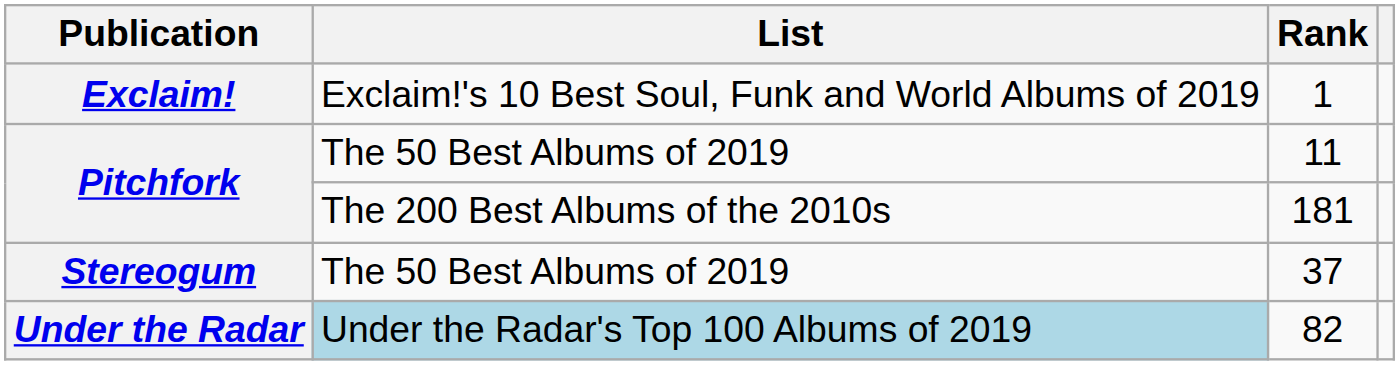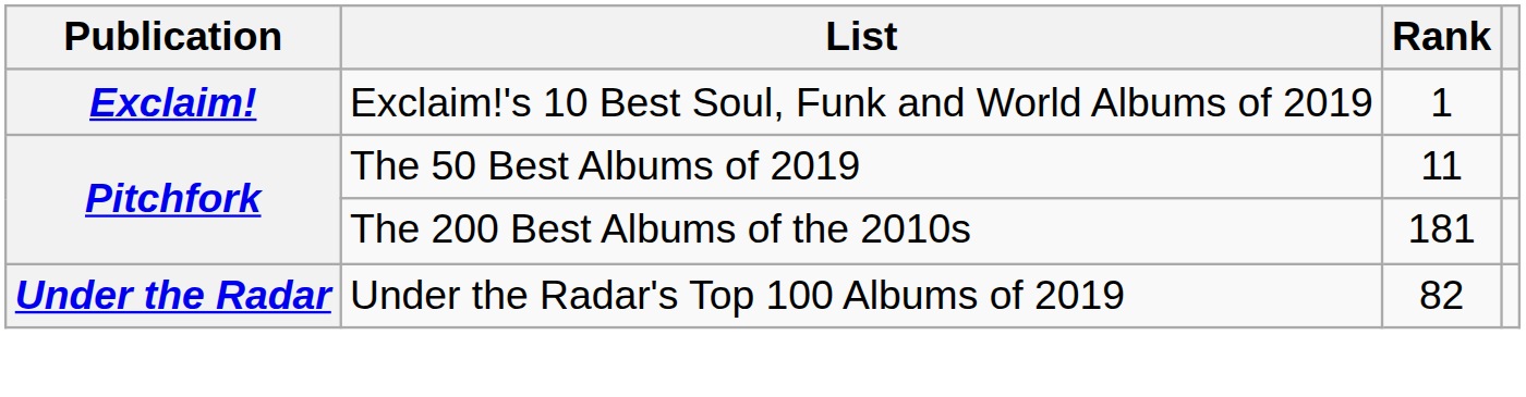 <table class="sortable wikitable">
 <tr>
 <th>Publication</th>
 <th>List</th>
 <th>Rank</th>
 <th></th>
 </tr>
 <tr>
 <th scope="row"><em><a href='#'>Exclaim!</a></em></th>
 <td>Exclaim!'s 10 Best Soul, Funk and World Albums of 2019</td>
 <td style="text-align:center;">1</td>
 <td style="text-align:center;"></td>
 </tr>
 <tr>
 <th scope="row" rowspan=2><em><a href='#'>Pitchfork</a></em></th>
 <td>The 50 Best Albums of 2019</td>
 <td style="text-align:center;">11</td>
 <td style="text-align:center;"></td>
 </tr>
 <tr>
 <td>The 200 Best Albums of the 2010s</td>
 <td style="text-align:center;">181</td>
 <td style="text-align:center;"></td>
 </tr>
 <tr>
-<th scope="row"><em><a href='#'>Stereogum</a></em></th>
-<td>The 50 Best Albums of 2019</td>
-<td style="text-align:center;">37</td>
-<td style="text-align:center;"></td>
-</tr>
-<tr>
 <th scope="row"><em><a href='#'>Under the Radar</a></em></th>
-<td style="background: lightblue;">Under the Radar's Top 100 Albums of 2019</td>
+<td>Under the Radar's Top 100 Albums of 2019</td>
 <td style="text-align:center;">82</td>
 <td style="text-align:center;"></td>
 </tr>
 </table>
